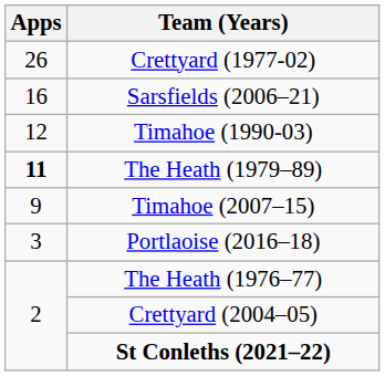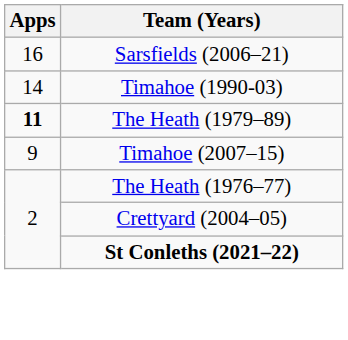 <table class="wikitable" style="text-align:center">
 <tr>
 <th>Apps</th>
 <th width="210px">Team (Years)</th>
 </tr>
 <tr>
-<td>26</td>
-<td><a href='#'>Crettyard</a> (1977-02)</td>
-</tr>
-<tr>
 <td>16</td>
 <td><a href='#'>Sarsfields</a> (2006–21)</td>
 </tr>
 <tr>
-<td>12</td>
+<td>14</td>
 <td><a href='#'>Timahoe</a> (1990-03)</td>
 </tr>
 <tr>
 <td><strong>11</strong></td>
 <td><a href='#'>The Heath</a> (1979–89)</td>
 </tr>
 <tr>
 <td>9</td>
 <td><a href='#'>Timahoe</a> (2007–15)</td>
-</tr>
-<tr>
-<td>3</td>
-<td><a href='#'>Portlaoise</a> (2016–18)</td>
 </tr>
 <tr>
 <td rowspan="3">2</td>
 <td><a href='#'>The Heath</a> (1976–77)</td>
 </tr>
 <tr>
 <td><a href='#'>Crettyard</a> (2004–05)</td>
 </tr>
 <tr>
 <td><strong>St Conleths (2021–22)</strong></td>
 </tr>
 </table>
